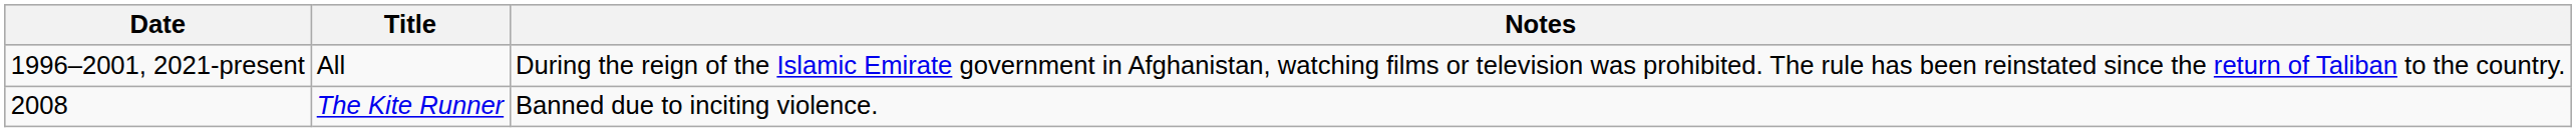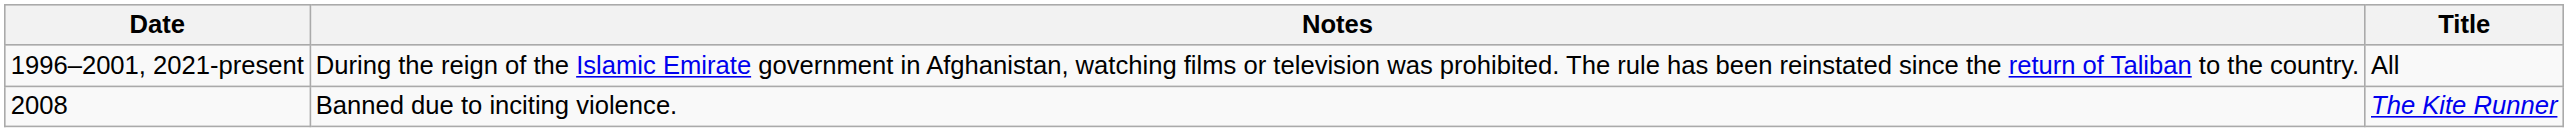 <table class="wikitable sortable">
 <tr>
 <th>Date</th>
+<th>Notes</th>
 <th>Title</th>
-<th>Notes</th>
 </tr>
 <tr>
 <td>1996–2001, 2021-present</td>
+<td>During the reign of the <a href='#'>Islamic Emirate</a> government in Afghanistan, watching films or television was prohibited. The rule has been reinstated since the <a href='#'>return of Taliban</a> to the country.</td>
 <td>All</td>
-<td>During the reign of the <a href='#'>Islamic Emirate</a> government in Afghanistan, watching films or television was prohibited. The rule has been reinstated since the <a href='#'>return of Taliban</a> to the country.</td>
 </tr>
 <tr>
 <td>2008</td>
+<td>Banned due to inciting violence.</td>
 <td><em><a href='#'>The Kite Runner</a></em></td>
-<td>Banned due to inciting violence.</td>
 </tr>
 </table>
